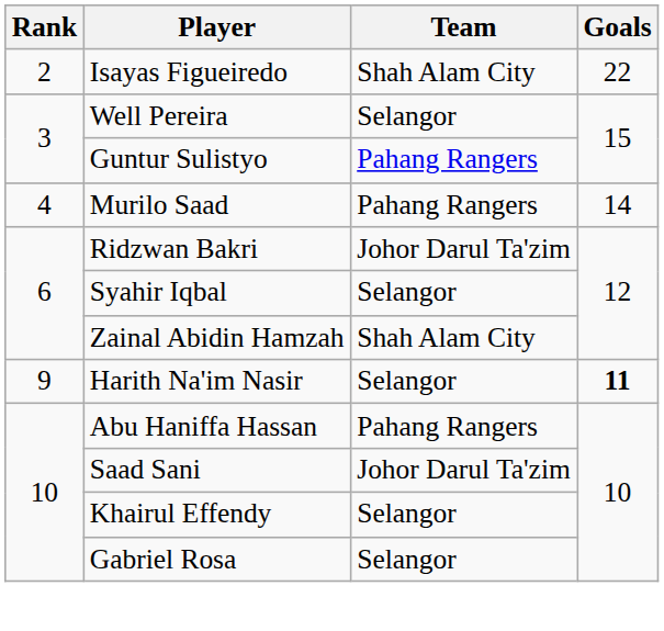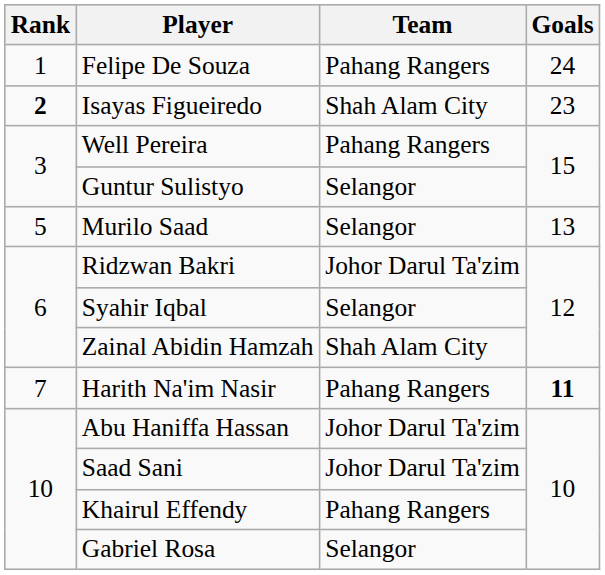 <table class="wikitable">
 <tr>
 <th>Rank</th>
 <th>Player</th>
 <th>Team</th>
 <th>Goals</th>
 </tr>
 <tr>
-<td align="center">2</td>
+<td align="center">1</td>
+<td> Felipe De Souza</td>
+<td>Pahang Rangers</td>
+<td align="center">24</td>
+</tr>
+<tr>
+<td align="center"><strong>2</strong></td>
 <td> Isayas Figueiredo</td>
 <td>Shah Alam City</td>
-<td align="center">22</td>
+<td align="center">23</td>
 </tr>
 <tr>
 <td rowspan="2" align="center">3</td>
 <td> Well Pereira</td>
-<td>Selangor</td>
+<td>Pahang Rangers</td>
 <td rowspan="2" align="center">15</td>
 </tr>
 <tr>
 <td> Guntur Sulistyo</td>
-<td><a href='#'>Pahang Rangers</a></td>
+<td>Selangor</td>
 </tr>
 <tr>
-<td align="center">4</td>
+<td align="center">5</td>
 <td> Murilo Saad</td>
-<td>Pahang Rangers</td>
-<td align="center">14</td>
+<td>Selangor</td>
+<td align="center">13</td>
 </tr>
 <tr>
 <td rowspan="3" align="center">6</td>
 <td> Ridzwan Bakri</td>
 <td>Johor Darul Ta'zim</td>
 <td rowspan="3" align="center">12</td>
 </tr>
 <tr>
 <td> Syahir Iqbal</td>
 <td>Selangor</td>
 </tr>
 <tr>
 <td> Zainal Abidin Hamzah</td>
 <td>Shah Alam City</td>
 </tr>
 <tr>
-<td align="center">9</td>
+<td align="center">7</td>
 <td> Harith Na'im Nasir</td>
-<td>Selangor</td>
+<td>Pahang Rangers</td>
 <td align="center"><strong>11</strong></td>
 </tr>
 <tr>
 <td rowspan="4" align="center">10</td>
 <td> Abu Haniffa Hassan</td>
-<td>Pahang Rangers</td>
+<td>Johor Darul Ta'zim</td>
 <td rowspan="4" align="center">10</td>
 </tr>
 <tr>
 <td> Saad Sani</td>
 <td>Johor Darul Ta'zim</td>
 </tr>
 <tr>
 <td> Khairul Effendy</td>
-<td>Selangor</td>
+<td>Pahang Rangers</td>
 </tr>
 <tr>
 <td> Gabriel Rosa</td>
 <td>Selangor</td>
 </tr>
 </table>
